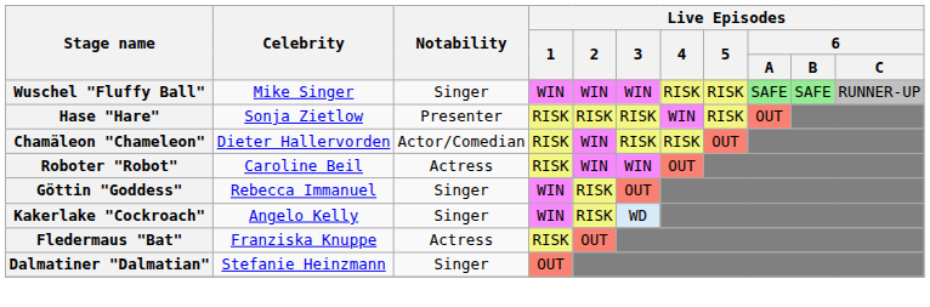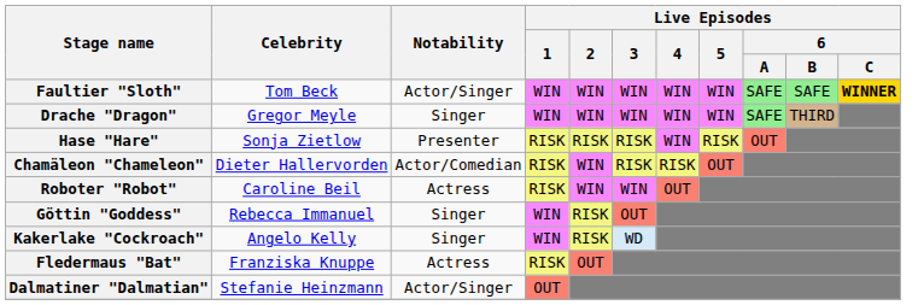 <table class="wikitable" style="text-align:center; ">
 <tr>
 <th rowspan="3">Stage name</th>
 <th rowspan="3">Celebrity</th>
 <th rowspan="3">Notability</th>
 <th colspan="8">Live Episodes</th>
 </tr>
 <tr>
 <th rowspan="2">1</th>
 <th rowspan="2">2</th>
 <th rowspan="2">3</th>
 <th rowspan="2">4</th>
 <th rowspan="2">5</th>
 <th colspan="3">6</th>
 </tr>
 <tr>
 <th>A</th>
 <th>B</th>
 <th>C</th>
 </tr>
 <tr>
-<th>Wuschel "Fluffy Ball"</th>
-<td><a href='#'>Mike Singer</a></td>
+<th>Faultier "Sloth"</th>
+<td><a href='#'>Tom Beck</a></td>
+<td>Actor/Singer</td>
+<td bgcolor="#F888FD">WIN</td>
+<td bgcolor="#F888FD">WIN</td>
+<td bgcolor="#F888FD">WIN</td>
+<td bgcolor="#F888FD">WIN</td>
+<td bgcolor="#F888FD">WIN</td>
+<td bgcolor=lightgreen>SAFE</td>
+<td bgcolor=lightgreen>SAFE</td>
+<td bgcolor=gold><strong>WINNER</strong></td>
+</tr>
+<tr>
+<th>Drache "Dragon"</th>
+<td><a href='#'>Gregor Meyle</a></td>
 <td>Singer</td>
 <td bgcolor="#F888FD">WIN</td>
 <td bgcolor="#F888FD">WIN</td>
 <td bgcolor="#F888FD">WIN</td>
-<td bgcolor="#F3F781">RISK</td>
-<td bgcolor="#F3F781">RISK</td>
+<td bgcolor="#F888FD">WIN</td>
+<td bgcolor="#F888FD">WIN</td>
 <td bgcolor=lightgreen>SAFE</td>
-<td bgcolor=lightgreen>SAFE</td>
-<td bgcolor=silver>RUNNER-UP</td>
+<td bgcolor=tan>THIRD</td>
+<td bgcolor=grey></td>
 </tr>
 <tr>
 <th>Hase "Hare"</th>
 <td><a href='#'>Sonja Zietlow</a></td>
 <td>Presenter</td>
 <td bgcolor="#F3F781">RISK</td>
 <td bgcolor="#F3F781">RISK</td>
 <td bgcolor="#F3F781">RISK</td>
 <td bgcolor="#F888FD">WIN</td>
 <td bgcolor="#F3F781">RISK</td>
 <td bgcolor=salmon>OUT</td>
 <td colspan="2" bgcolor=grey></td>
 </tr>
 <tr>
 <th>Chamäleon "Chameleon"</th>
 <td><a href='#'>Dieter Hallervorden</a></td>
 <td>Actor/Comedian</td>
 <td bgcolor="#F3F781">RISK</td>
 <td bgcolor="#F888FD">WIN</td>
 <td bgcolor="#F3F781">RISK</td>
 <td bgcolor="#F3F781">RISK</td>
 <td bgcolor=salmon>OUT</td>
 <td colspan="3" bgcolor=grey></td>
 </tr>
 <tr>
 <th>Roboter "Robot"</th>
 <td><a href='#'>Caroline Beil</a></td>
 <td>Actress</td>
 <td bgcolor="#F3F781">RISK</td>
 <td bgcolor="#F888FD">WIN</td>
 <td bgcolor="#F888FD">WIN</td>
 <td bgcolor=salmon>OUT</td>
 <td colspan="4" bgcolor=grey></td>
 </tr>
 <tr>
 <th>Göttin "Goddess"</th>
 <td><a href='#'>Rebecca Immanuel</a></td>
 <td>Singer</td>
 <td bgcolor="#F888FD">WIN</td>
 <td bgcolor="#F3F781">RISK</td>
 <td bgcolor=salmon>OUT</td>
 <td colspan="5" bgcolor=grey></td>
 </tr>
 <tr>
 <th>Kakerlake "Cockroach"</th>
 <td><a href='#'>Angelo Kelly</a></td>
 <td>Singer</td>
 <td bgcolor="#F888FD">WIN</td>
 <td bgcolor="#F3F781">RISK</td>
 <td bgcolor="#D6EAF8">WD</td>
 <td colspan="5" bgcolor=grey></td>
 </tr>
 <tr>
 <th>Fledermaus "Bat"</th>
 <td><a href='#'>Franziska Knuppe</a></td>
 <td>Actress</td>
 <td bgcolor="#F3F781">RISK</td>
 <td bgcolor=salmon>OUT</td>
 <td colspan="6" bgcolor=grey></td>
 </tr>
 <tr>
 <th>Dalmatiner "Dalmatian"</th>
 <td><a href='#'>Stefanie Heinzmann</a></td>
-<td>Singer</td>
+<td>Actor/Singer</td>
 <td bgcolor=salmon>OUT</td>
 <td colspan="7" bgcolor=grey></td>
 </tr>
 <tr>
 </tr>
 </table>
